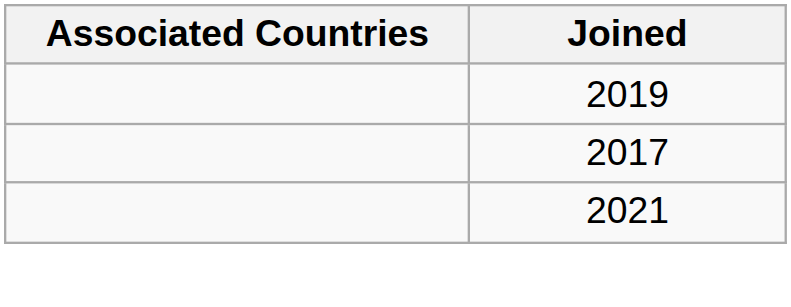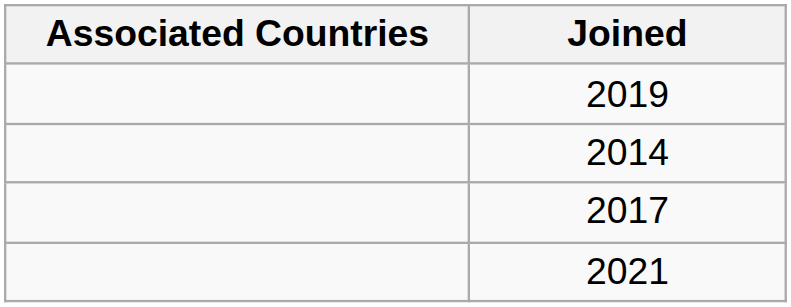 <table class="sortable wikitable">
 <tr>
 <th style="width:12em;">Associated Countries</th>
 <th style="width:8em;">Joined</th>
 </tr>
 <tr>
 <td></td>
 <td align="center">2019</td>
 </tr>
 <tr>
 <td></td>
+<td align="center">2014</td>
+</tr>
+<tr>
+<td></td>
 <td align="center">2017</td>
 </tr>
 <tr>
 <td></td>
 <td align="center">2021</td>
 </tr>
 </table>
